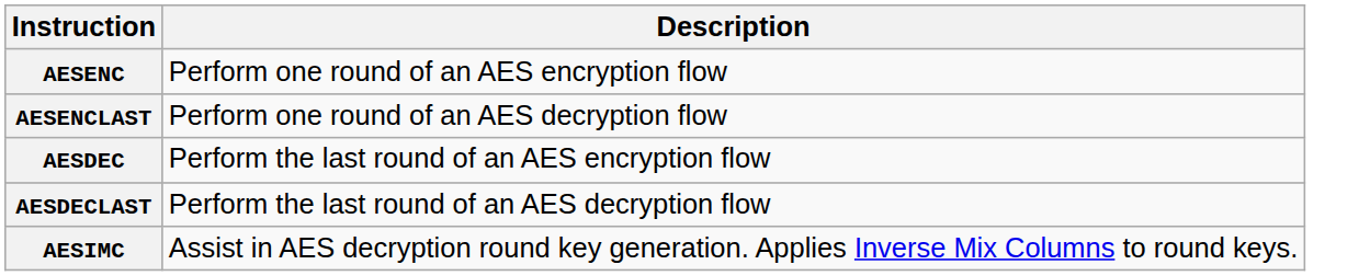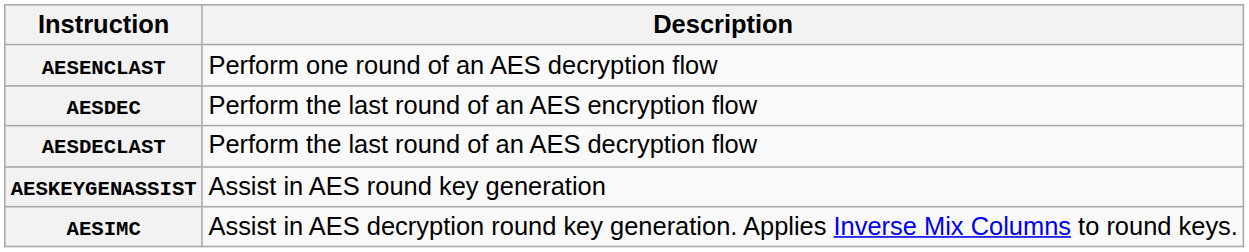 <table class="wikitable plainrowheaders">
 <tr>
 <th scope="col">Instruction</th>
 <th scope="col">Description</th>
-</tr>
-<tr>
-<th scope="row"><code>AESENC</code></th>
-<td>Perform one round of an AES encryption flow</td>
 </tr>
 <tr>
 <th scope="row"><code>AESENCLAST</code></th>
 <td>Perform one round of an AES decryption flow</td>
 </tr>
 <tr>
 <th scope="row"><code>AESDEC</code></th>
 <td>Perform the last round of an AES encryption flow</td>
 </tr>
 <tr>
 <th scope="row"><code>AESDECLAST</code></th>
 <td>Perform the last round of an AES decryption flow</td>
 </tr>
 <tr>
+<th scope="row"><code>AESKEYGENASSIST</code></th>
+<td>Assist in AES round key generation</td>
+</tr>
+<tr>
 <th scope="row"><code>AESIMC</code></th>
 <td>Assist in AES decryption round key generation. Applies <a href='#'>Inverse Mix Columns</a> to round keys.</td>
 </tr>
 </table>
